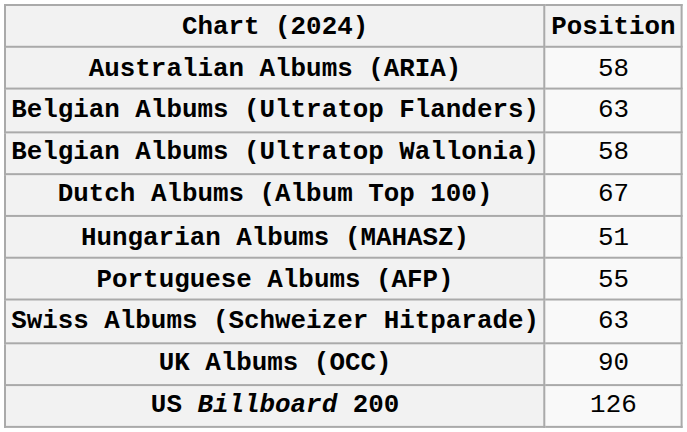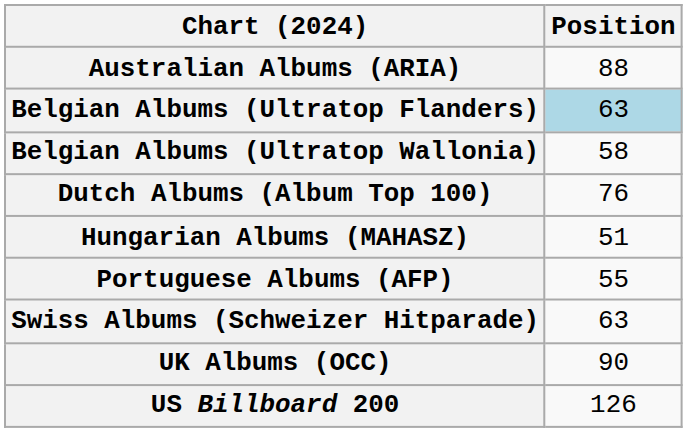 <table class="wikitable sortable plainrowheaders" style="text-align:center">
 <tr>
 <th scope="col">Chart (2024)</th>
 <th scope="col">Position</th>
 </tr>
 <tr>
 <th scope="row">Australian Albums (ARIA)</th>
-<td>58</td>
+<td>88</td>
 </tr>
 <tr>
 <th scope="row">Belgian Albums (Ultratop Flanders)</th>
-<td>63</td>
+<td style="background: lightblue;">63</td>
 </tr>
 <tr>
 <th scope="row">Belgian Albums (Ultratop Wallonia)</th>
 <td>58</td>
 </tr>
 <tr>
 <th scope="row">Dutch Albums (Album Top 100)</th>
-<td>67</td>
+<td>76</td>
 </tr>
 <tr>
 <th scope="row">Hungarian Albums (MAHASZ)</th>
 <td>51</td>
 </tr>
 <tr>
 <th scope="row">Portuguese Albums (AFP)</th>
 <td>55</td>
 </tr>
 <tr>
 <th scope="row">Swiss Albums (Schweizer Hitparade)</th>
 <td>63</td>
 </tr>
 <tr>
 <th scope="row">UK Albums (OCC)</th>
 <td>90</td>
 </tr>
 <tr>
 <th scope="row">US <em>Billboard</em> 200</th>
 <td>126</td>
 </tr>
 </table>
